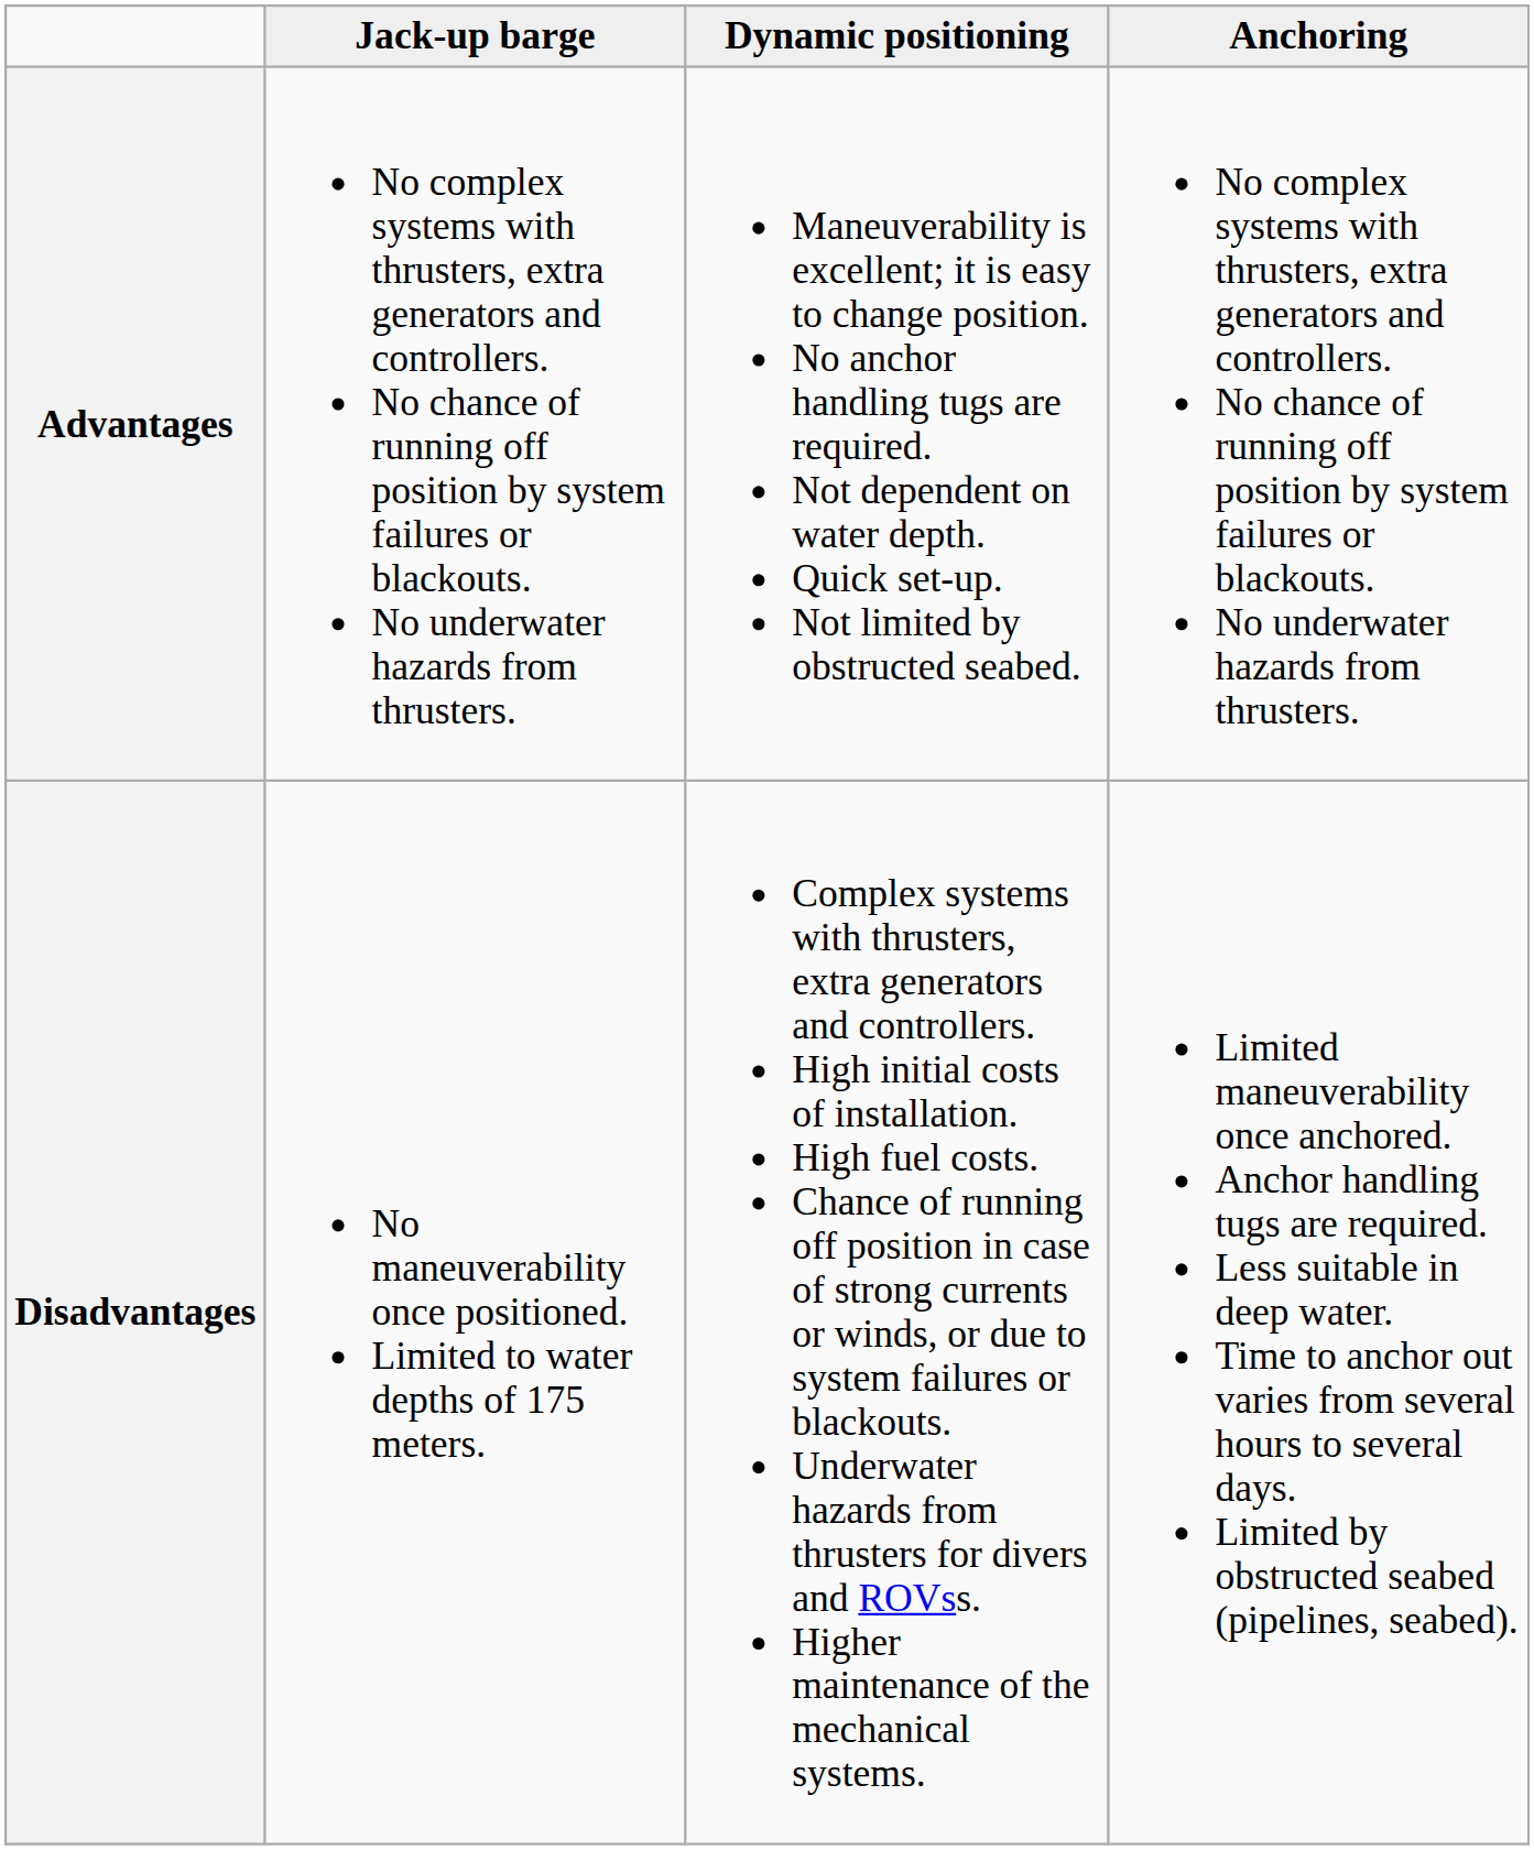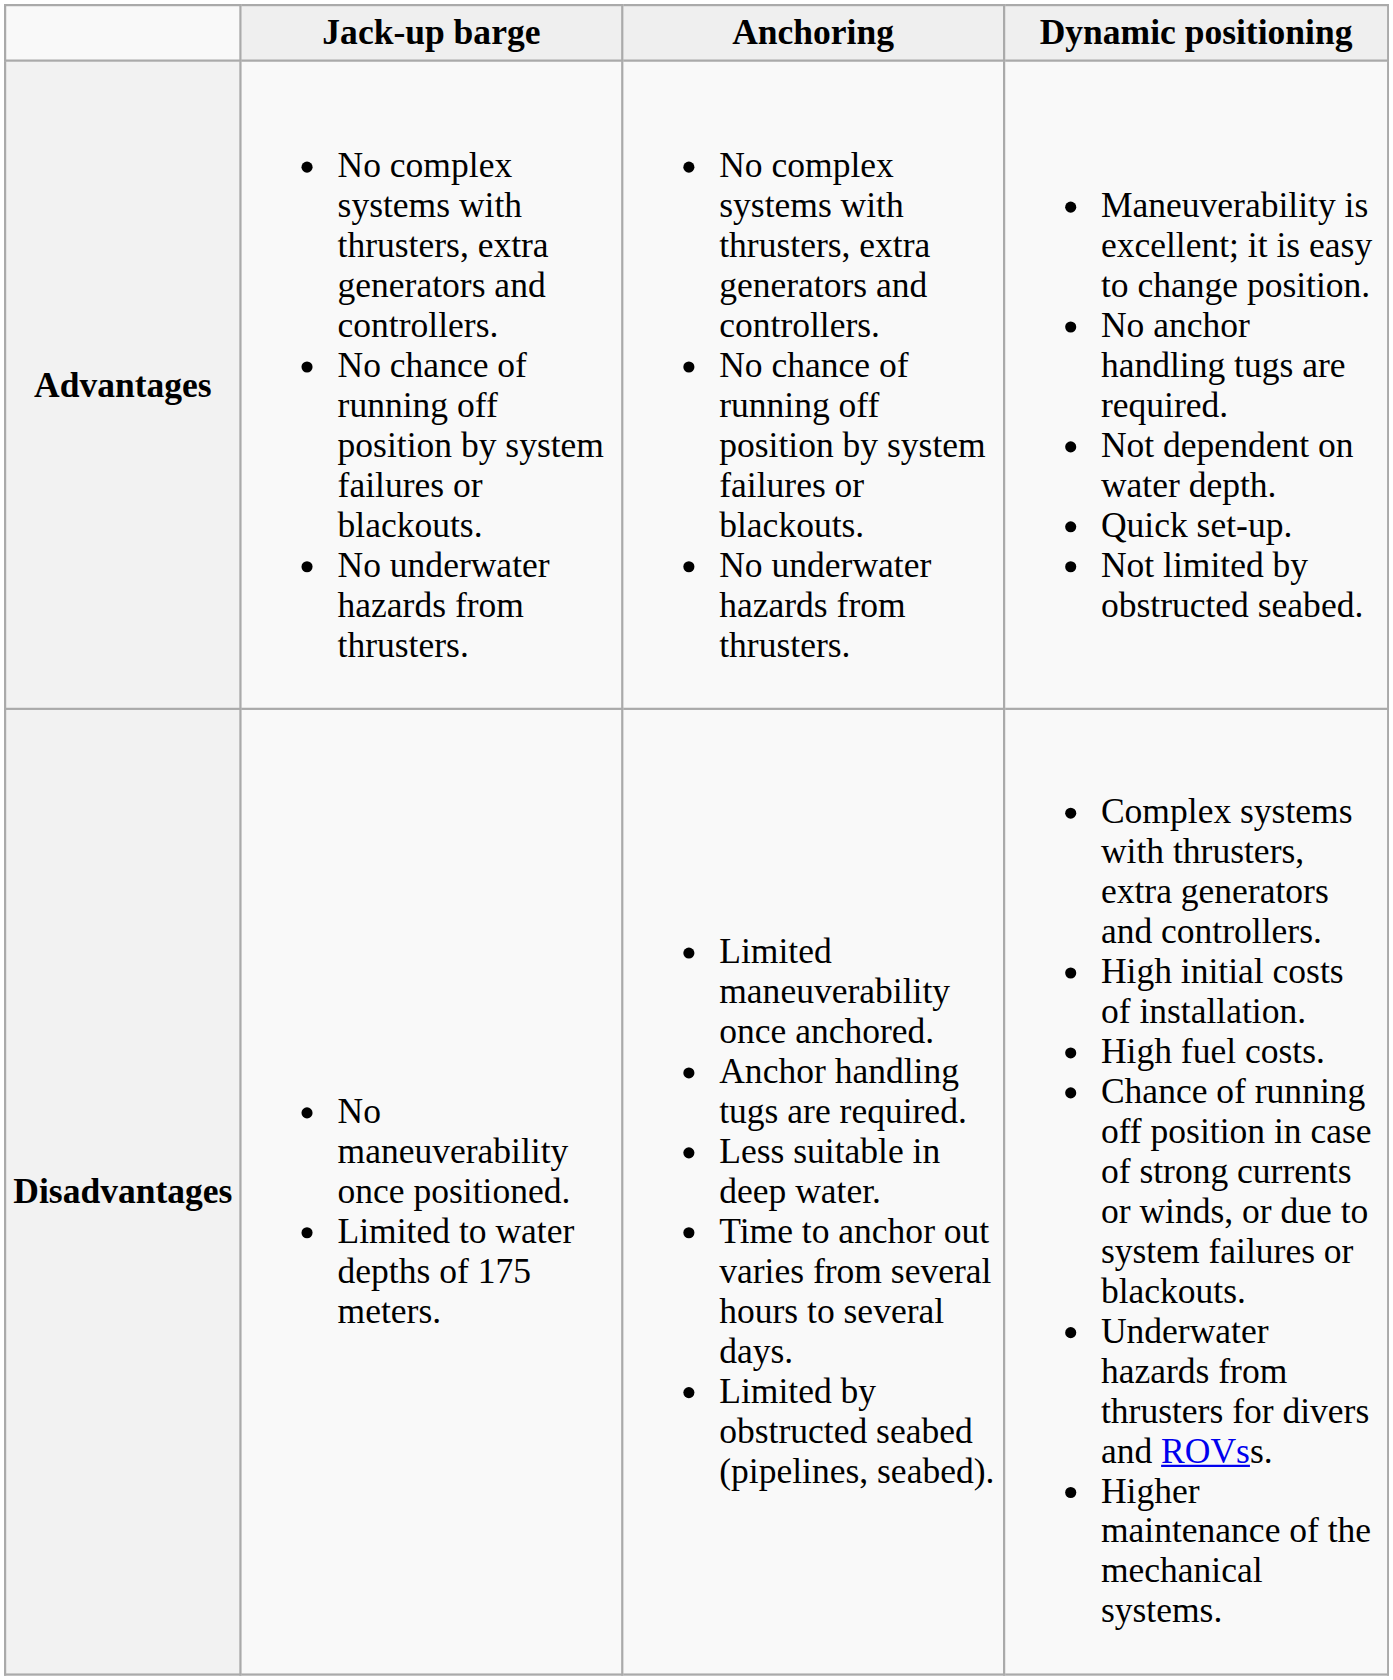 <table class="wikitable" width="100%">
 <tr>
 <td></td>
 <td style=";width:33.3%;background:#efefef;" align="center"><strong>Jack-up barge</strong></td>
+<td style="width:33.3%;background:#efefef;" align="center"><strong>Anchoring</strong></td>
 <td style="width:33.3%;background:#efefef;" align="center"><strong>Dynamic positioning</strong></td>
-<td style="width:33.3%;background:#efefef;" align="center"><strong>Anchoring</strong></td>
 </tr>
 <tr>
 <th><strong>Advantages</strong></th>
 <td><br><ul><li>No complex systems with thrusters, extra generators and controllers.</li><li>No chance of running off position by system failures or blackouts.</li><li>No underwater hazards from thrusters.</li></ul></td>
+<td><br><ul><li>No complex systems with thrusters, extra generators and controllers.</li><li>No chance of running off position by system failures or blackouts.</li><li>No underwater hazards from thrusters.</li></ul></td>
 <td><br><ul><li>Maneuverability is excellent; it is easy to change position.</li><li>No anchor handling tugs are required.</li><li>Not dependent on water depth.</li><li>Quick set-up.</li><li>Not limited by obstructed seabed.</li></ul></td>
-<td><br><ul><li>No complex systems with thrusters, extra generators and controllers.</li><li>No chance of running off position by system failures or blackouts.</li><li>No underwater hazards from thrusters.</li></ul></td>
 </tr>
 <tr>
 <th><strong>Disadvantages</strong></th>
 <td><br><ul><li>No maneuverability once positioned.</li><li>Limited to water depths of 175 meters.</li></ul></td>
+<td><br><ul><li>Limited maneuverability once anchored.</li><li>Anchor handling tugs are required.</li><li>Less suitable in deep water.</li><li>Time to anchor out varies from several hours to several days.</li><li>Limited by obstructed seabed (pipelines, seabed).</li></ul></td>
 <td><br><ul><li>Complex systems with thrusters, extra generators and controllers.</li><li>High initial costs of installation.</li><li>High fuel costs.</li><li>Chance of running off position in case of strong currents or winds, or due to system failures or blackouts.</li><li>Underwater hazards from thrusters for divers and <a href='#'>ROVs</a>s.</li><li>Higher maintenance of the mechanical systems.</li></ul></td>
-<td><br><ul><li>Limited maneuverability once anchored.</li><li>Anchor handling tugs are required.</li><li>Less suitable in deep water.</li><li>Time to anchor out varies from several hours to several days.</li><li>Limited by obstructed seabed (pipelines, seabed).</li></ul></td>
 </tr>
 </table>
